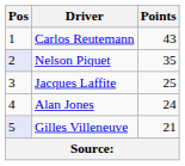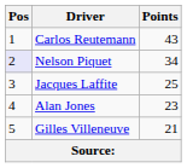 <table class="wikitable" style="font-size: 95%;">
 <tr>
 <th>Pos</th>
 <th>Driver</th>
 <th>Points</th>
 </tr>
 <tr>
 <td>1</td>
 <td> <a href='#'>Carlos Reutemann</a></td>
 <td align="right">43</td>
 </tr>
 <tr>
 <td style="background: lavender;">2</td>
 <td> <a href='#'>Nelson Piquet</a></td>
-<td align="right">35</td>
+<td align="right">34</td>
 </tr>
 <tr>
 <td>3</td>
 <td> <a href='#'>Jacques Laffite</a></td>
 <td align="right">25</td>
 </tr>
 <tr>
 <td>4</td>
 <td> <a href='#'>Alan Jones</a></td>
-<td align="right">24</td>
+<td align="right">23</td>
 </tr>
 <tr>
-<td style="background: lavender;">5</td>
+<td>5</td>
 <td> <a href='#'>Gilles Villeneuve</a></td>
 <td align="right">21</td>
 </tr>
 <tr>
 <th colspan=4>Source: </th>
 </tr>
 </table>
